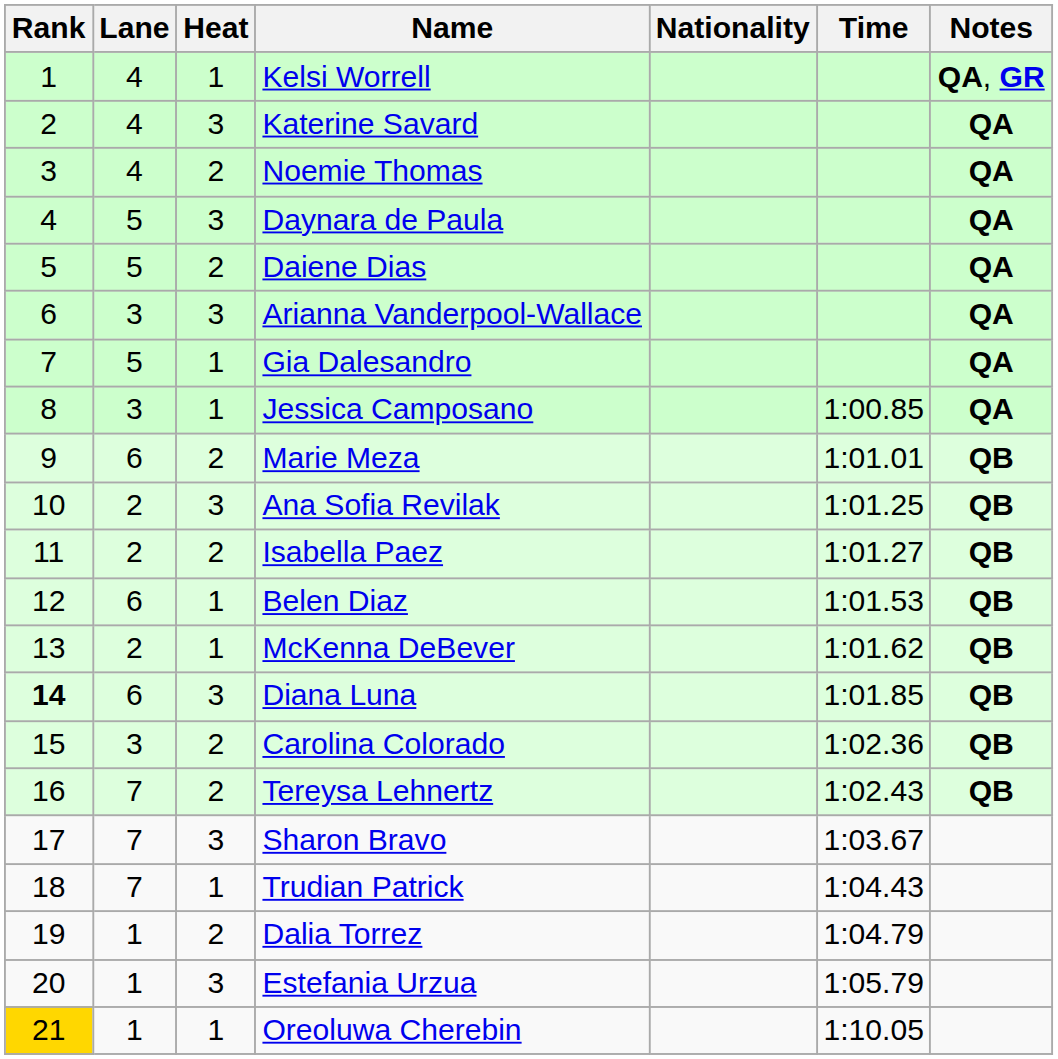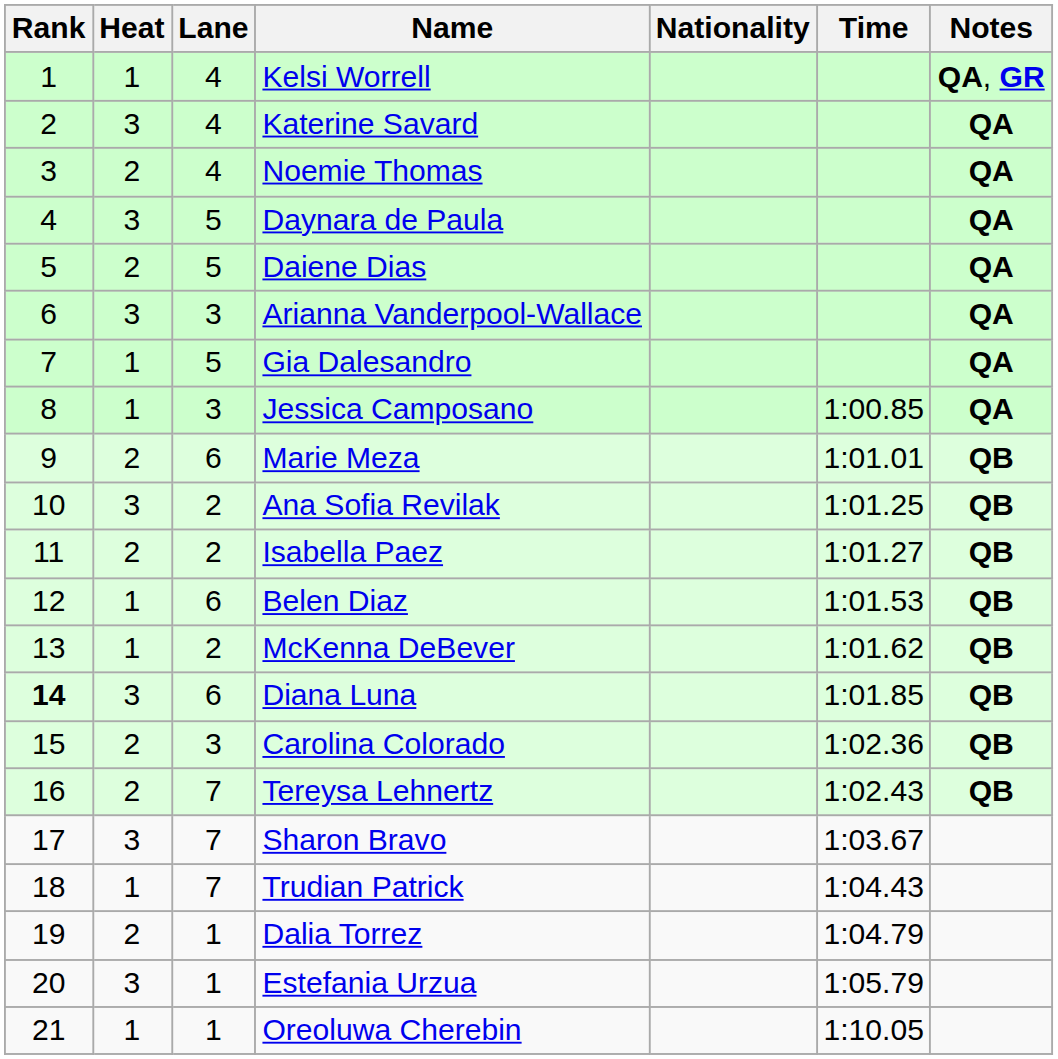 <table class="wikitable sortable" style="text-align:center">
 <tr>
 <th>Rank</th>
+<th>Heat</th>
 <th>Lane</th>
-<th>Heat</th>
 <th>Name</th>
 <th>Nationality</th>
 <th>Time</th>
 <th>Notes</th>
 </tr>
 <tr bgcolor=ccffcc>
 <td>1</td>
+<td>1</td>
 <td>4</td>
-<td>1</td>
 <td align=left><a href='#'>Kelsi Worrell</a></td>
 <td align=left></td>
 <td></td>
 <td><strong>QA</strong>, <strong><a href='#'>GR</a></strong></td>
 </tr>
 <tr bgcolor=ccffcc>
 <td>2</td>
+<td>3</td>
 <td>4</td>
-<td>3</td>
 <td align=left><a href='#'>Katerine Savard</a></td>
 <td align=left></td>
 <td></td>
 <td><strong>QA</strong></td>
 </tr>
 <tr bgcolor=ccffcc>
 <td>3</td>
+<td>2</td>
 <td>4</td>
-<td>2</td>
 <td align=left><a href='#'>Noemie Thomas</a></td>
 <td align=left></td>
 <td></td>
 <td><strong>QA</strong></td>
 </tr>
 <tr bgcolor=ccffcc>
 <td>4</td>
+<td>3</td>
 <td>5</td>
-<td>3</td>
 <td align=left><a href='#'>Daynara de Paula</a></td>
 <td align=left></td>
 <td></td>
 <td><strong>QA</strong></td>
 </tr>
 <tr bgcolor=ccffcc>
 <td>5</td>
+<td>2</td>
 <td>5</td>
-<td>2</td>
 <td align=left><a href='#'>Daiene Dias</a></td>
 <td align=left></td>
 <td></td>
 <td><strong>QA</strong></td>
 </tr>
 <tr bgcolor=ccffcc>
 <td>6</td>
 <td>3</td>
 <td>3</td>
 <td align=left><a href='#'>Arianna Vanderpool-Wallace</a></td>
 <td align=left></td>
 <td></td>
 <td><strong>QA</strong></td>
 </tr>
 <tr bgcolor=ccffcc>
 <td>7</td>
+<td>1</td>
 <td>5</td>
-<td>1</td>
 <td align=left><a href='#'>Gia Dalesandro</a></td>
 <td align=left></td>
 <td></td>
 <td><strong>QA</strong></td>
 </tr>
 <tr bgcolor=ccffcc>
 <td>8</td>
+<td>1</td>
 <td>3</td>
-<td>1</td>
 <td align=left><a href='#'>Jessica Camposano</a></td>
 <td align=left></td>
 <td>1:00.85</td>
 <td><strong>QA</strong></td>
 </tr>
 <tr bgcolor=ddffdd>
 <td>9</td>
+<td>2</td>
 <td>6</td>
-<td>2</td>
 <td align=left><a href='#'>Marie Meza</a></td>
 <td align=left></td>
 <td>1:01.01</td>
 <td><strong>QB</strong></td>
 </tr>
 <tr bgcolor=ddffdd>
 <td>10</td>
+<td>3</td>
 <td>2</td>
-<td>3</td>
 <td align=left><a href='#'>Ana Sofia Revilak</a></td>
 <td align=left></td>
 <td>1:01.25</td>
 <td><strong>QB</strong></td>
 </tr>
 <tr bgcolor=ddffdd>
 <td>11</td>
 <td>2</td>
 <td>2</td>
 <td align=left><a href='#'>Isabella Paez</a></td>
 <td align=left></td>
 <td>1:01.27</td>
 <td><strong>QB</strong></td>
 </tr>
 <tr bgcolor=ddffdd>
 <td>12</td>
+<td>1</td>
 <td>6</td>
-<td>1</td>
 <td align=left><a href='#'>Belen Diaz</a></td>
 <td align=left></td>
 <td>1:01.53</td>
 <td><strong>QB</strong></td>
 </tr>
 <tr bgcolor=ddffdd>
 <td>13</td>
+<td>1</td>
 <td>2</td>
-<td>1</td>
 <td align=left><a href='#'>McKenna DeBever</a></td>
 <td align=left></td>
 <td>1:01.62</td>
 <td><strong>QB</strong></td>
 </tr>
 <tr bgcolor=ddffdd>
 <td><strong>14</strong></td>
+<td>3</td>
 <td>6</td>
-<td>3</td>
 <td align=left><a href='#'>Diana Luna</a></td>
 <td align=left></td>
 <td>1:01.85</td>
 <td><strong>QB</strong></td>
 </tr>
 <tr bgcolor=ddffdd>
 <td>15</td>
+<td>2</td>
 <td>3</td>
-<td>2</td>
 <td align=left><a href='#'>Carolina Colorado</a></td>
 <td align=left></td>
 <td>1:02.36</td>
 <td><strong>QB</strong></td>
 </tr>
 <tr bgcolor=ddffdd>
 <td>16</td>
+<td>2</td>
 <td>7</td>
-<td>2</td>
 <td align=left><a href='#'>Tereysa Lehnertz</a></td>
 <td align=left></td>
 <td>1:02.43</td>
 <td><strong>QB</strong></td>
 </tr>
 <tr>
 <td>17</td>
+<td>3</td>
 <td>7</td>
-<td>3</td>
 <td align=left><a href='#'>Sharon Bravo</a></td>
 <td align=left></td>
 <td>1:03.67</td>
 <td></td>
 </tr>
 <tr>
 <td>18</td>
+<td>1</td>
 <td>7</td>
-<td>1</td>
 <td align=left><a href='#'>Trudian Patrick</a></td>
 <td align=left></td>
 <td>1:04.43</td>
 <td></td>
 </tr>
 <tr>
 <td>19</td>
+<td>2</td>
 <td>1</td>
-<td>2</td>
 <td align=left><a href='#'>Dalia Torrez</a></td>
 <td align=left></td>
 <td>1:04.79</td>
 <td></td>
 </tr>
 <tr>
 <td>20</td>
+<td>3</td>
 <td>1</td>
-<td>3</td>
 <td align=left><a href='#'>Estefania Urzua</a></td>
 <td align=left></td>
 <td>1:05.79</td>
 <td></td>
 </tr>
 <tr>
-<td style="background: gold;">21</td>
+<td>21</td>
 <td>1</td>
 <td>1</td>
 <td align=left><a href='#'>Oreoluwa Cherebin</a></td>
 <td align=left></td>
 <td>1:10.05</td>
 <td></td>
 </tr>
 </table>
